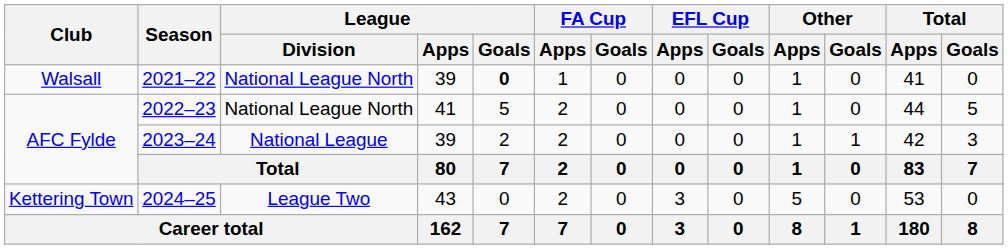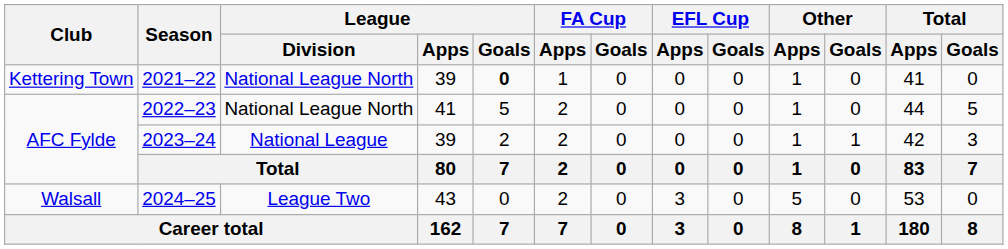 <table class=wikitable style=text-align:center>
 <tr>
 <th rowspan=2>Club</th>
 <th rowspan=2>Season</th>
 <th colspan=3>League</th>
 <th colspan=2><a href='#'>FA Cup</a></th>
 <th colspan=2><a href='#'>EFL Cup</a></th>
 <th colspan=2>Other</th>
 <th colspan=2>Total</th>
 </tr>
 <tr>
 <th>Division</th>
 <th>Apps</th>
 <th>Goals</th>
 <th>Apps</th>
 <th>Goals</th>
 <th>Apps</th>
 <th>Goals</th>
 <th>Apps</th>
 <th>Goals</th>
 <th>Apps</th>
 <th>Goals</th>
 </tr>
 <tr>
-<td><a href='#'>Walsall</a></td>
+<td><a href='#'>Kettering Town</a></td>
 <td><a href='#'>2021–22</a></td>
 <td><a href='#'>National League North</a></td>
 <td>39</td>
 <td><strong>0</strong></td>
 <td>1</td>
 <td>0</td>
 <td>0</td>
 <td>0</td>
 <td>1</td>
 <td>0</td>
 <td>41</td>
 <td>0</td>
 </tr>
 <tr>
 <td rowspan=3><a href='#'>AFC Fylde</a></td>
 <td><a href='#'>2022–23</a></td>
 <td>National League North</td>
 <td>41</td>
 <td>5</td>
 <td>2</td>
 <td>0</td>
 <td>0</td>
 <td>0</td>
 <td>1</td>
 <td>0</td>
 <td>44</td>
 <td>5</td>
 </tr>
 <tr>
 <td><a href='#'>2023–24</a></td>
 <td><a href='#'>National League</a></td>
 <td>39</td>
 <td>2</td>
 <td>2</td>
 <td>0</td>
 <td>0</td>
 <td>0</td>
 <td>1</td>
 <td>1</td>
 <td>42</td>
 <td>3</td>
 </tr>
 <tr>
 <th colspan="2">Total</th>
 <th>80</th>
 <th>7</th>
 <th>2</th>
 <th>0</th>
 <th>0</th>
 <th>0</th>
 <th>1</th>
 <th>0</th>
 <th>83</th>
 <th>7</th>
 </tr>
 <tr>
-<td><a href='#'>Kettering Town</a></td>
+<td><a href='#'>Walsall</a></td>
 <td><a href='#'>2024–25</a></td>
 <td><a href='#'>League Two</a></td>
 <td>43</td>
 <td>0</td>
 <td>2</td>
 <td>0</td>
 <td>3</td>
 <td>0</td>
 <td>5</td>
 <td>0</td>
 <td>53</td>
 <td>0</td>
 </tr>
 <tr>
 <th colspan="3">Career total</th>
 <th>162</th>
 <th>7</th>
 <th>7</th>
 <th>0</th>
 <th>3</th>
 <th>0</th>
 <th>8</th>
 <th>1</th>
 <th>180</th>
 <th>8</th>
 </tr>
 </table>
